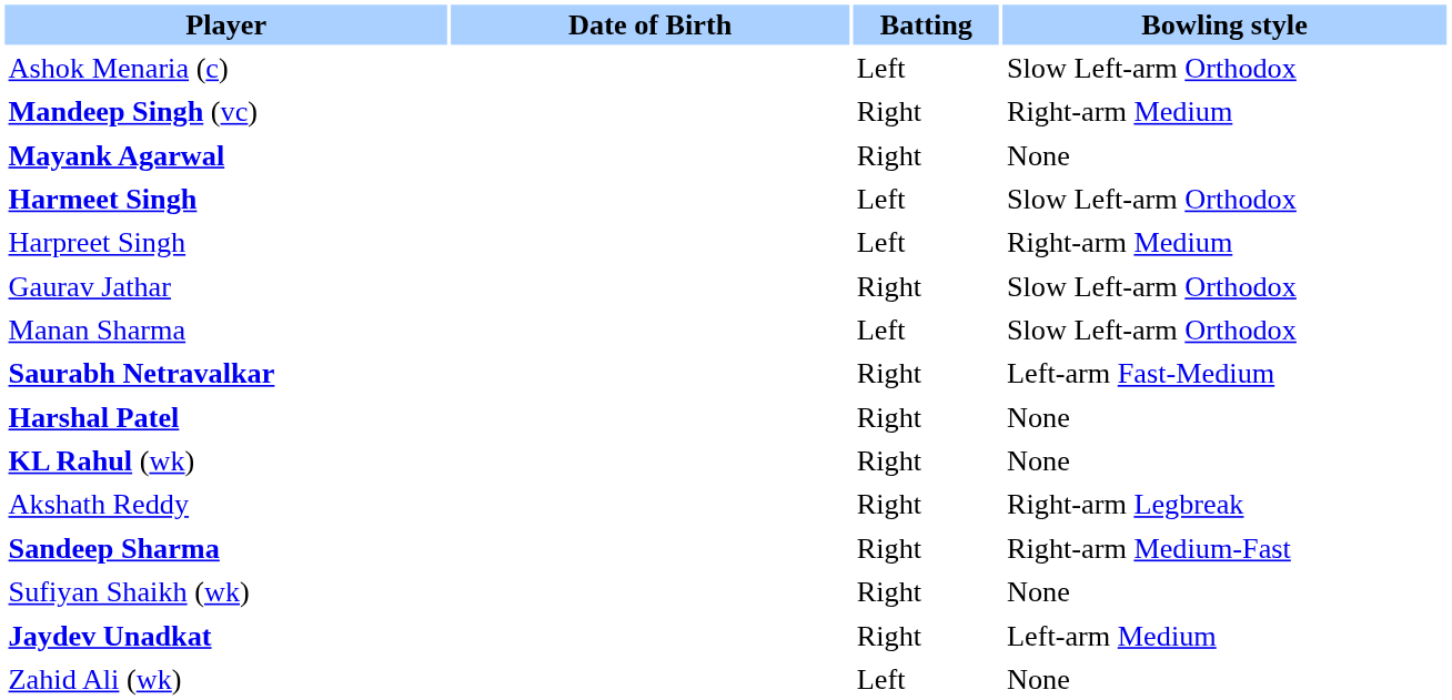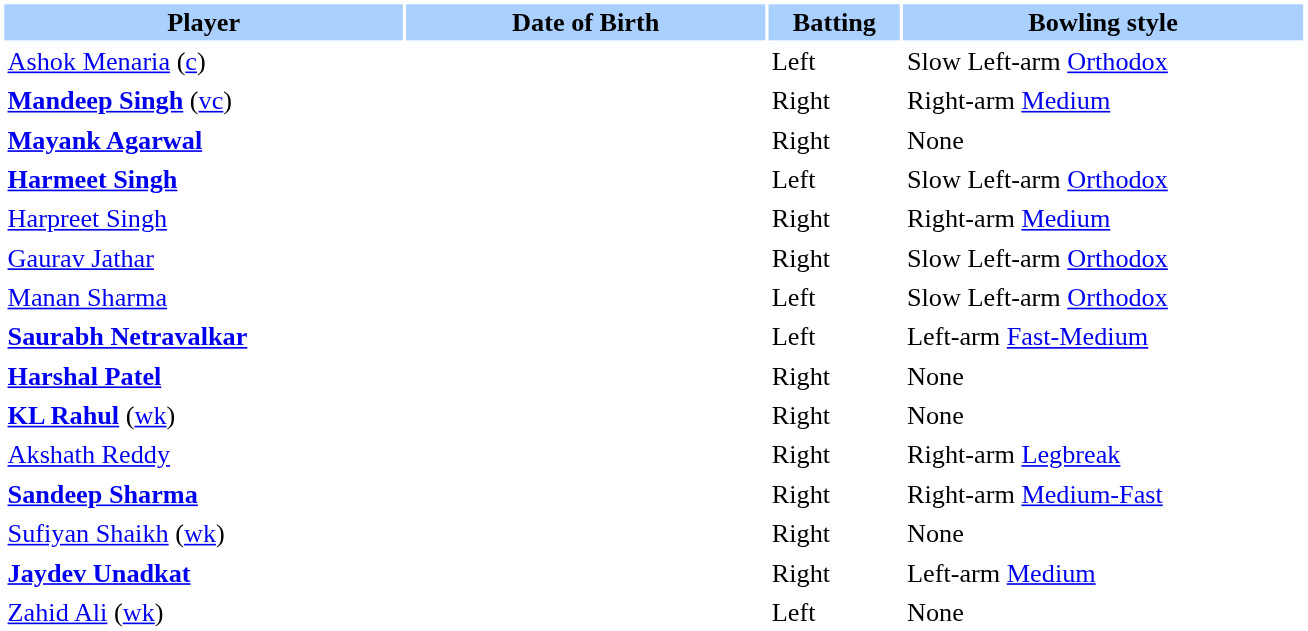 <table border="0" cellspacing="2" cellpadding="2" width="90%">
 <tr bgcolor=AAD0FF>
 <th width=20%>Player</th>
 <th width=18%>Date of Birth</th>
 <th width=6%>Batting</th>
 <th width=20%>Bowling style</th>
 </tr>
 <tr>
 <td><a href='#'>Ashok Menaria</a> (<a href='#'>c</a>)</td>
 <td></td>
 <td>Left</td>
 <td>Slow Left-arm <a href='#'>Orthodox</a></td>
 </tr>
 <tr>
 <td><strong><a href='#'>Mandeep Singh</a></strong> (<a href='#'>vc</a>)</td>
 <td></td>
 <td>Right</td>
 <td>Right-arm <a href='#'>Medium</a></td>
 </tr>
 <tr>
 <td><strong><a href='#'>Mayank Agarwal</a></strong></td>
 <td></td>
 <td>Right</td>
 <td>None</td>
 </tr>
 <tr>
 <td><a href='#'><strong>Harmeet Singh</strong></a></td>
 <td></td>
 <td>Left</td>
 <td>Slow Left-arm <a href='#'>Orthodox</a></td>
 </tr>
 <tr>
 <td><a href='#'>Harpreet Singh</a></td>
 <td></td>
-<td>Left</td>
+<td>Right</td>
 <td>Right-arm <a href='#'>Medium</a></td>
 </tr>
 <tr>
 <td><a href='#'>Gaurav Jathar</a></td>
 <td></td>
 <td>Right</td>
 <td>Slow Left-arm <a href='#'>Orthodox</a></td>
 </tr>
 <tr>
 <td><a href='#'>Manan Sharma</a></td>
 <td></td>
 <td>Left</td>
 <td>Slow Left-arm <a href='#'>Orthodox</a></td>
 </tr>
 <tr>
 <td><strong><a href='#'>Saurabh Netravalkar</a></strong></td>
 <td></td>
-<td>Right</td>
+<td>Left</td>
 <td>Left-arm <a href='#'>Fast-Medium</a></td>
 </tr>
 <tr>
 <td><strong><a href='#'>Harshal Patel</a></strong></td>
 <td></td>
 <td>Right</td>
 <td>None</td>
 </tr>
 <tr>
 <td><strong><a href='#'>KL Rahul</a></strong> (<a href='#'>wk</a>)</td>
 <td></td>
 <td>Right</td>
 <td>None</td>
 </tr>
 <tr>
 <td><a href='#'>Akshath Reddy</a></td>
 <td></td>
 <td>Right</td>
 <td>Right-arm <a href='#'>Legbreak</a></td>
 </tr>
 <tr>
 <td><strong><a href='#'>Sandeep Sharma</a></strong></td>
 <td></td>
 <td>Right</td>
 <td>Right-arm <a href='#'>Medium-Fast</a></td>
 </tr>
 <tr>
 <td><a href='#'>Sufiyan Shaikh</a> (<a href='#'>wk</a>)</td>
 <td></td>
 <td>Right</td>
 <td>None</td>
 </tr>
 <tr>
 <td><strong><a href='#'>Jaydev Unadkat</a></strong></td>
 <td></td>
 <td>Right</td>
 <td>Left-arm <a href='#'>Medium</a></td>
 </tr>
 <tr>
 <td><a href='#'>Zahid Ali</a> (<a href='#'>wk</a>)</td>
 <td></td>
 <td>Left</td>
 <td>None</td>
 </tr>
 </table>
